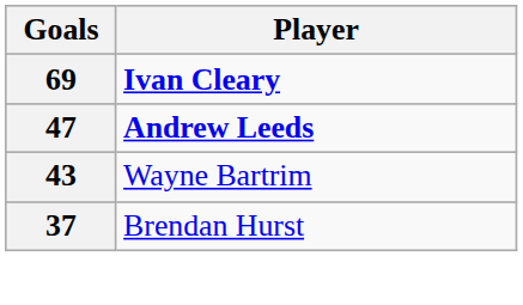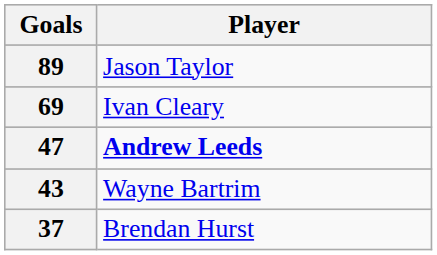 <table class="wikitable" style="text-align:left;">
 <tr>
 <th width=50>Goals</th>
 <th width=200>Player</th>
 </tr>
 <tr>
+<th>89</th>
+<td> <a href='#'>Jason Taylor</a></td>
+</tr>
+<tr>
 <th>69</th>
-<td><strong> <a href='#'>Ivan Cleary</a></strong></td>
+<td> <a href='#'>Ivan Cleary</a></td>
 </tr>
 <tr>
 <th>47</th>
 <td><strong> <a href='#'>Andrew Leeds</a></strong></td>
 </tr>
 <tr>
 <th>43</th>
 <td> <a href='#'>Wayne Bartrim</a></td>
 </tr>
 <tr>
 <th>37</th>
 <td> <a href='#'>Brendan Hurst</a></td>
 </tr>
 </table>
